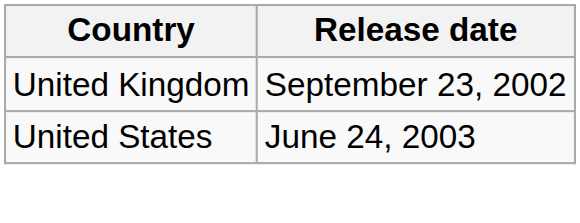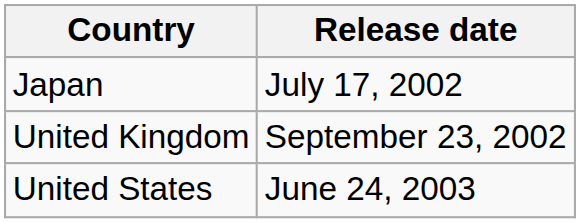 <table class="wikitable">
 <tr>
 <th>Country</th>
 <th>Release date</th>
+</tr>
+<tr>
+<td>Japan</td>
+<td>July 17, 2002</td>
 </tr>
 <tr>
 <td>United Kingdom</td>
 <td>September 23, 2002</td>
 </tr>
 <tr>
 <td>United States</td>
 <td>June 24, 2003</td>
 </tr>
 </table>
